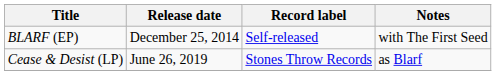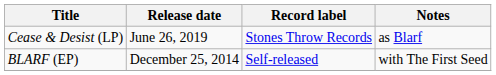 <table class="wikitable sortable">
 <tr>
 <th>Title</th>
 <th>Release date</th>
 <th>Record label</th>
 <th class="unsortable">Notes</th>
 </tr>
 <tr>
+<td><em>Cease & Desist</em> (LP)</td>
+<td>June 26, 2019</td>
+<td><a href='#'>Stones Throw Records</a></td>
+<td>as <a href='#'>Blarf</a></td>
+</tr>
+<tr>
 <td><em>BLARF</em> (EP)</td>
 <td>December 25, 2014</td>
 <td><a href='#'>Self-released</a></td>
 <td>with The First Seed</td>
 </tr>
 <tr>
-<td><em>Cease & Desist</em> (LP)</td>
-<td>June 26, 2019</td>
-<td><a href='#'>Stones Throw Records</a></td>
-<td>as <a href='#'>Blarf</a></td>
-</tr>
-<tr>
 </tr>
 </table>
